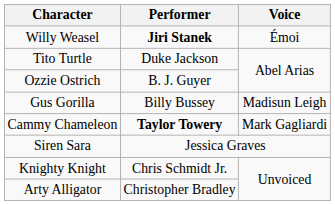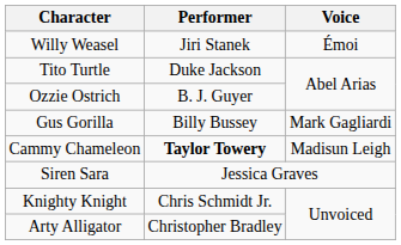 <table class="wikitable" style="text-align:center;">
 <tr>
 <th>Character</th>
 <th>Performer</th>
 <th>Voice</th>
 </tr>
 <tr>
 <td>Willy Weasel</td>
-<td><strong>Jiri Stanek</strong></td>
+<td>Jiri Stanek</td>
 <td>Émoi</td>
 </tr>
 <tr>
 <td>Tito Turtle</td>
 <td>Duke Jackson</td>
 <td rowspan="2">Abel Arias</td>
 </tr>
 <tr>
 <td>Ozzie Ostrich</td>
 <td>B. J. Guyer</td>
 </tr>
 <tr>
 <td>Gus Gorilla</td>
 <td>Billy Bussey</td>
-<td>Madisun Leigh</td>
+<td>Mark Gagliardi</td>
 </tr>
 <tr>
 <td>Cammy Chameleon</td>
 <td><strong>Taylor Towery</strong></td>
-<td>Mark Gagliardi</td>
+<td>Madisun Leigh</td>
 </tr>
 <tr>
 <td>Siren Sara</td>
 <td colspan="2">Jessica Graves</td>
 </tr>
 <tr>
 <td>Knighty Knight</td>
 <td>Chris Schmidt Jr.</td>
 <td rowspan="2">Unvoiced</td>
 </tr>
 <tr>
 <td>Arty Alligator</td>
 <td>Christopher Bradley</td>
 </tr>
 </table>
